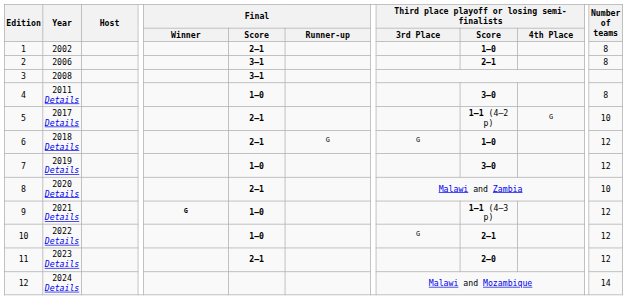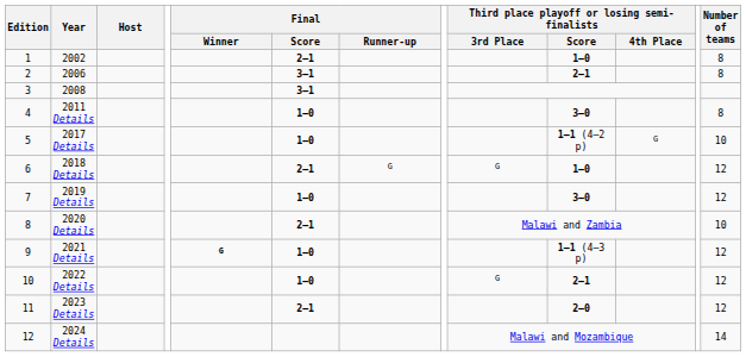 <table class="wikitable" style="font-size: 90%; text-align: center; width: 100%;">
 <tr>
 <th rowspan=2 width=6%><strong>Edition</strong></th>
 <th rowspan="2" width="5%">Year</th>
 <th rowspan="2" width="10%">Host</th>
 <td rowspan="14" width="1%" bgcolor=#ffffff></td>
 <th colspan="3">Final</th>
 <td rowspan="14" width="1%" bgcolor=#ffffff></td>
 <th colspan="3">Third place playoff or losing semi-finalists</th>
 <td rowspan="14" width="1%" bgcolor=#ffffff></td>
 <th rowspan="2">Number of teams</th>
 </tr>
 <tr>
 <th width="15%">Winner</th>
 <th width="10%">Score</th>
 <th width="15%">Runner-up</th>
 <th width="15%">3rd Place</th>
 <th width="10%">Score</th>
 <th width="15%">4th Place</th>
 </tr>
 <tr>
 <td>1</td>
 <td>2002<br></td>
 <td></td>
 <td><strong></strong></td>
 <td><strong>2–1</strong></td>
 <td></td>
 <td></td>
 <td><strong>1–0</strong></td>
 <td></td>
 <td>8</td>
 </tr>
 <tr>
 <td>2</td>
 <td>2006<br></td>
 <td></td>
 <td><strong></strong></td>
 <td><strong>3–1</strong></td>
 <td></td>
 <td></td>
 <td><strong>2–1</strong></td>
 <td></td>
 <td>8</td>
 </tr>
 <tr>
 <td>3</td>
 <td>2008<br></td>
 <td></td>
 <td><strong></strong></td>
 <td><strong>3–1</strong></td>
 <td></td>
 <td colspan=3></td>
 <td></td>
 </tr>
 <tr>
 <td>4</td>
 <td>2011<br><em><a href='#'>Details</a></em></td>
 <td></td>
 <td><strong></strong></td>
 <td><strong>1–0</strong></td>
 <td></td>
 <td></td>
 <td><strong>3–0</strong></td>
 <td></td>
 <td>8</td>
 </tr>
 <tr>
 <td>5</td>
 <td>2017<br><em><a href='#'>Details</a></em></td>
 <td></td>
 <td><strong></strong></td>
-<td><strong>2–1</strong></td>
+<td><strong>1–0</strong></td>
 <td></td>
 <td></td>
 <td><strong>1–1</strong> (4–2 p)</td>
 <td><sup>G</sup></td>
 <td>10</td>
 </tr>
 <tr>
 <td>6</td>
 <td>2018<br><em><a href='#'>Details</a></em></td>
 <td></td>
 <td><strong></strong></td>
 <td><strong>2–1</strong></td>
 <td><sup>G</sup></td>
 <td><sup>G</sup></td>
 <td><strong>1–0</strong></td>
 <td></td>
 <td>12</td>
 </tr>
 <tr>
 <td>7</td>
 <td>2019<br><em><a href='#'>Details</a></em></td>
 <td></td>
 <td><strong></strong></td>
 <td><strong>1–0</strong></td>
 <td></td>
 <td></td>
 <td><strong>3–0</strong></td>
 <td></td>
 <td>12</td>
 </tr>
 <tr>
 <td>8</td>
 <td>2020<br><em><a href='#'>Details</a></em></td>
 <td></td>
 <td><strong></strong></td>
 <td><strong>2–1</strong></td>
 <td></td>
 <td colspan=3> <a href='#'>Malawi</a> and  <a href='#'>Zambia</a></td>
 <td>10</td>
 </tr>
 <tr>
 <td>9</td>
 <td>2021<br><em><a href='#'>Details</a></em></td>
 <td></td>
 <td><strong><sup>G</sup></strong></td>
 <td><strong>1–0</strong></td>
 <td></td>
 <td></td>
 <td><strong>1–1</strong> (4–3 p)</td>
 <td></td>
 <td>12</td>
 </tr>
 <tr>
 <td>10</td>
 <td>2022<br><em><a href='#'>Details</a></em></td>
 <td></td>
 <td><strong></strong></td>
 <td><strong>1–0</strong></td>
 <td></td>
 <td><sup>G</sup></td>
 <td><strong>2–1</strong></td>
 <td></td>
 <td>12</td>
 </tr>
 <tr>
 <td>11</td>
 <td>2023<br><em><a href='#'>Details</a></em></td>
 <td></td>
 <td><strong></strong></td>
 <td><strong>2–1</strong></td>
 <td></td>
 <td></td>
 <td><strong>2–0</strong></td>
 <td></td>
 <td>12</td>
 </tr>
 <tr>
 <td>12</td>
 <td>2024<br><em><a href='#'>Details</a></em></td>
 <td></td>
 <td><strong></strong></td>
 <td><strong></strong> <br></td>
 <td></td>
 <td colspan=3> <a href='#'>Malawi</a> and  <a href='#'>Mozambique</a></td>
 <td>14</td>
 </tr>
 </table>
